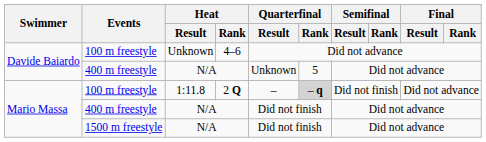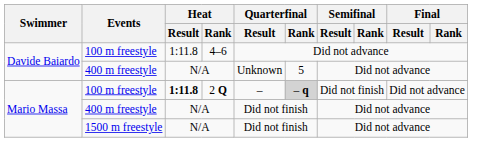 <table class=wikitable style="font-size:90%">
 <tr>
 <th rowspan="2">Swimmer</th>
 <th rowspan="2">Events</th>
 <th colspan="2">Heat</th>
 <th colspan=2>Quarterfinal</th>
 <th colspan=2>Semifinal</th>
 <th colspan="2">Final</th>
 </tr>
 <tr>
 <th>Result</th>
 <th>Rank</th>
 <th>Result</th>
 <th>Rank</th>
 <th>Result</th>
 <th>Rank</th>
 <th>Result</th>
 <th>Rank</th>
 </tr>
 <tr>
 <td rowspan=2><a href='#'>Davide Baiardo</a></td>
 <td><a href='#'>100 m freestyle</a></td>
-<td align=center>Unknown</td>
+<td align=center>1:11.8</td>
 <td align=center>4–6</td>
 <td align=center colspan=6>Did not advance</td>
 </tr>
 <tr>
 <td><a href='#'>400 m freestyle</a></td>
 <td align=center colspan=2>N/A</td>
 <td align=center>Unknown</td>
 <td align=center>5</td>
 <td align=center colspan=4>Did not advance</td>
 </tr>
 <tr>
 <td rowspan=3><a href='#'>Mario Massa</a></td>
 <td><a href='#'>100 m freestyle</a></td>
-<td align=center>1:11.8</td>
+<td align=center><strong>1:11.8</strong></td>
 <td align=center>2 <strong>Q</strong></td>
 <td align=center>–</td>
 <td align=center style="background: lightgrey;">– <strong>q</strong></td>
 <td align=center colspan=2>Did not finish</td>
 <td align=center colspan=2>Did not advance</td>
 </tr>
 <tr>
 <td><a href='#'>400 m freestyle</a></td>
 <td align=center colspan=2>N/A</td>
 <td align=center colspan=2>Did not finish</td>
 <td align=center colspan=4>Did not advance</td>
 </tr>
 <tr>
 <td><a href='#'>1500 m freestyle</a></td>
 <td align=center colspan=2>N/A</td>
 <td align=center colspan=2>Did not finish</td>
 <td align=center colspan=4>Did not advance</td>
 </tr>
 </table>
